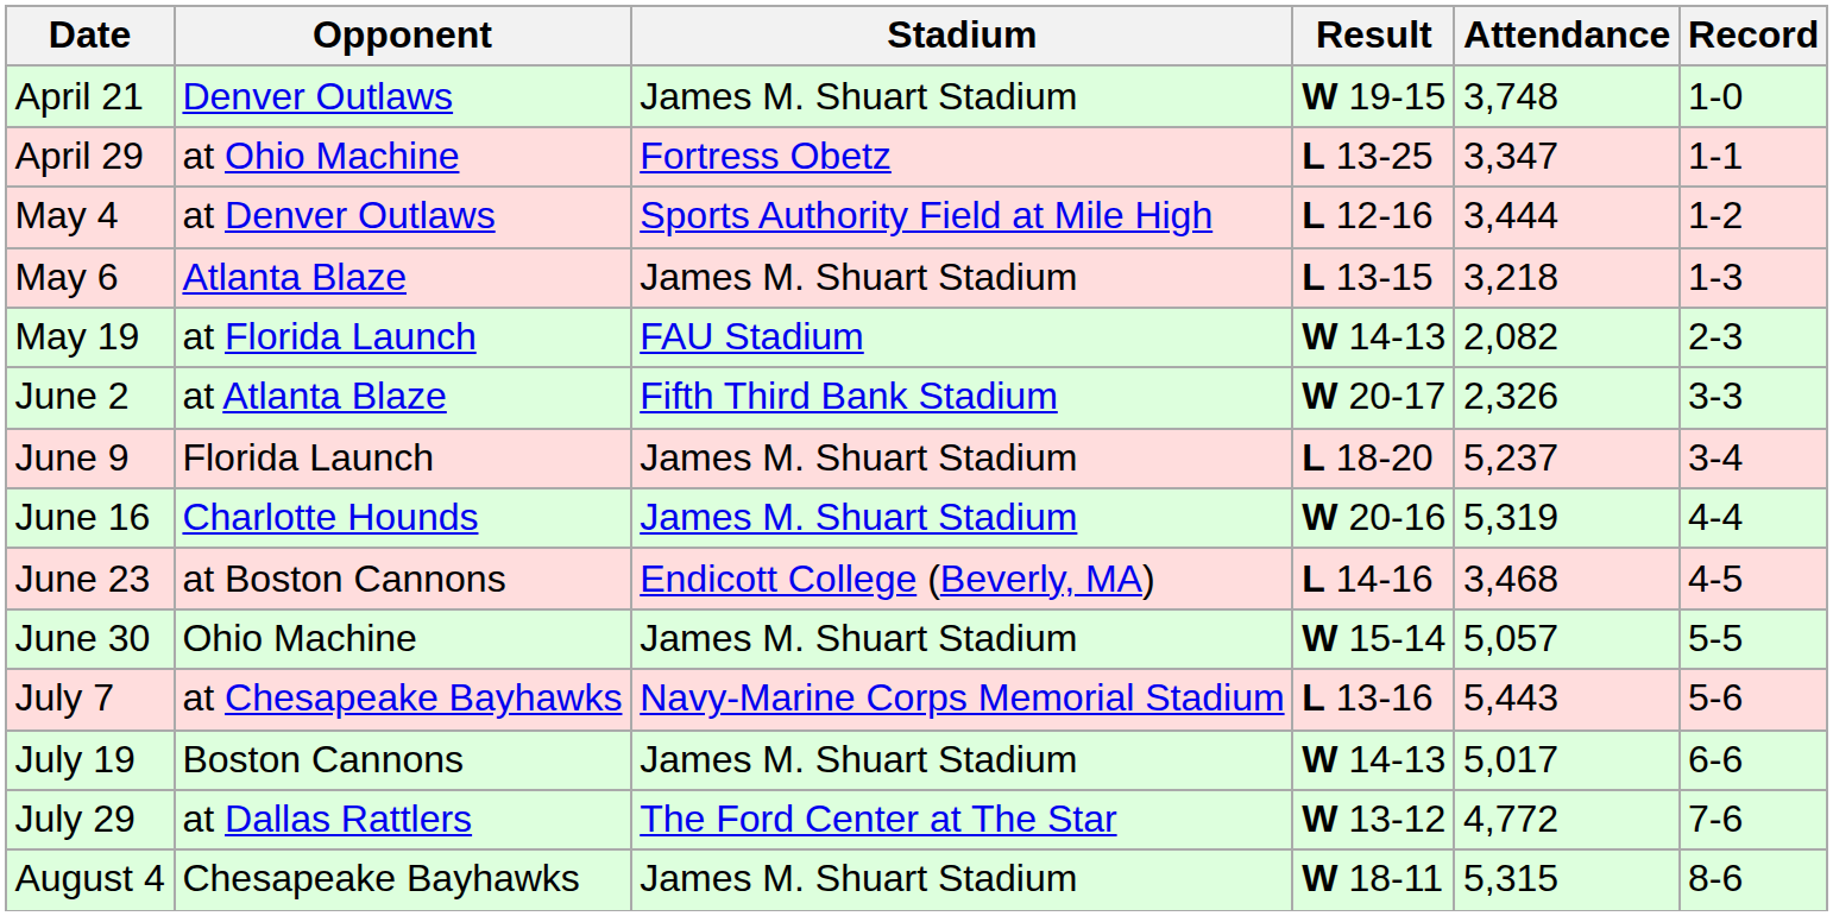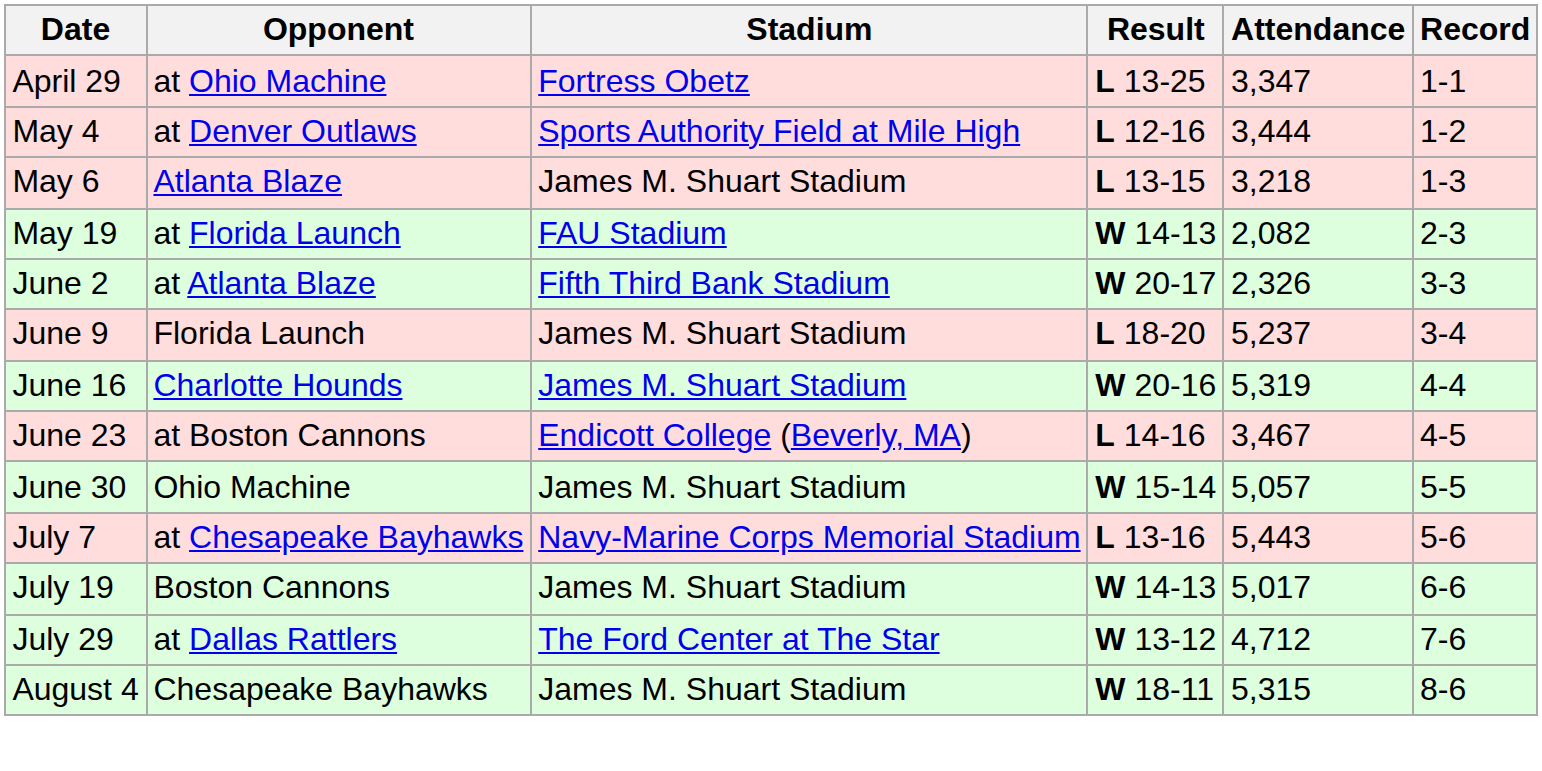 <table class="wikitable">
 <tr>
 <th>Date</th>
 <th>Opponent</th>
 <th>Stadium</th>
 <th>Result</th>
 <th>Attendance</th>
 <th>Record</th>
-</tr>
-<tr bgcolor="DDFFDD">
-<td>April 21</td>
-<td><a href='#'>Denver Outlaws</a></td>
-<td>James M. Shuart Stadium</td>
-<td><strong>W</strong> 19-15</td>
-<td>3,748</td>
-<td>1-0</td>
 </tr>
 <tr bgcolor="FFDDDD">
 <td>April 29</td>
 <td>at <a href='#'>Ohio Machine</a></td>
 <td><a href='#'>Fortress Obetz</a></td>
 <td><strong>L</strong> 13-25</td>
 <td>3,347</td>
 <td>1-1</td>
 </tr>
 <tr bgcolor="FFDDDD">
 <td>May 4</td>
 <td>at <a href='#'>Denver Outlaws</a></td>
 <td><a href='#'>Sports Authority Field at Mile High</a></td>
 <td><strong>L</strong> 12-16</td>
 <td>3,444</td>
 <td>1-2</td>
 </tr>
 <tr bgcolor="FFDDDD">
 <td>May 6</td>
 <td><a href='#'>Atlanta Blaze</a></td>
 <td>James M. Shuart Stadium</td>
 <td><strong>L</strong> 13-15</td>
 <td>3,218</td>
 <td>1-3</td>
 </tr>
 <tr bgcolor="DDFFDD">
 <td>May 19</td>
 <td>at <a href='#'>Florida Launch</a></td>
 <td><a href='#'>FAU Stadium</a></td>
 <td><strong>W</strong> 14-13</td>
 <td>2,082</td>
 <td>2-3</td>
 </tr>
 <tr bgcolor="DDFFDD">
 <td>June 2</td>
 <td>at <a href='#'>Atlanta Blaze</a></td>
 <td><a href='#'>Fifth Third Bank Stadium</a></td>
 <td><strong>W</strong> 20-17</td>
 <td>2,326</td>
 <td>3-3</td>
 </tr>
 <tr bgcolor="FFDDDD">
 <td>June 9</td>
 <td>Florida Launch</td>
 <td>James M. Shuart Stadium</td>
 <td><strong>L</strong> 18-20</td>
 <td>5,237</td>
 <td>3-4</td>
 </tr>
 <tr bgcolor="DDFFDD">
 <td>June 16</td>
 <td><a href='#'>Charlotte Hounds</a></td>
 <td><a href='#'>James M. Shuart Stadium</a></td>
 <td><strong>W</strong> 20-16</td>
 <td>5,319</td>
 <td>4-4</td>
 </tr>
 <tr bgcolor="FFDDDD">
 <td>June 23</td>
 <td>at Boston Cannons</td>
 <td><a href='#'>Endicott College</a> (<a href='#'>Beverly, MA</a>)</td>
 <td><strong>L</strong> 14-16</td>
-<td>3,468</td>
+<td>3,467</td>
 <td>4-5</td>
 </tr>
 <tr bgcolor="DDFFDD">
 <td>June 30</td>
 <td>Ohio Machine</td>
 <td>James M. Shuart Stadium</td>
 <td><strong>W</strong> 15-14</td>
 <td>5,057</td>
 <td>5-5</td>
 </tr>
 <tr bgcolor="FFDDDD">
 <td>July 7</td>
 <td>at <a href='#'>Chesapeake Bayhawks</a></td>
 <td><a href='#'>Navy-Marine Corps Memorial Stadium</a></td>
 <td><strong>L</strong> 13-16</td>
 <td>5,443</td>
 <td>5-6</td>
 </tr>
 <tr bgcolor="DDFFDD">
 <td>July 19</td>
 <td>Boston Cannons</td>
 <td>James M. Shuart Stadium</td>
 <td><strong>W</strong> 14-13</td>
 <td>5,017</td>
 <td>6-6</td>
 </tr>
 <tr bgcolor="DDFFDD">
 <td>July 29</td>
 <td>at <a href='#'>Dallas Rattlers</a></td>
 <td><a href='#'>The Ford Center at The Star</a></td>
 <td><strong>W</strong> 13-12</td>
-<td>4,772</td>
+<td>4,712</td>
 <td>7-6</td>
 </tr>
 <tr bgcolor="DDFFDD">
 <td>August 4</td>
 <td>Chesapeake Bayhawks</td>
 <td>James M. Shuart Stadium</td>
 <td><strong>W</strong> 18-11</td>
 <td>5,315</td>
 <td>8-6</td>
 </tr>
 <tr>
 </tr>
 </table>
